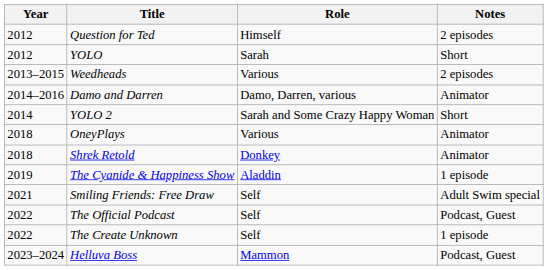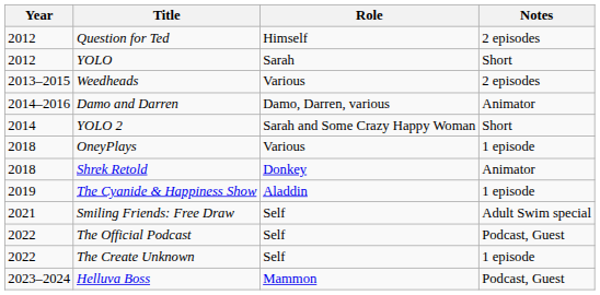 <table class="wikitable sortable">
 <tr>
 <th>Year</th>
 <th>Title</th>
 <th>Role</th>
 <th class="unsortable">Notes</th>
 </tr>
 <tr>
 <td>2012</td>
 <td><em>Question for Ted</em></td>
 <td>Himself</td>
 <td>2 episodes</td>
 </tr>
 <tr>
 <td>2012</td>
 <td><em>YOLO</em></td>
 <td>Sarah</td>
 <td>Short</td>
 </tr>
 <tr>
 <td>2013–2015</td>
 <td><em>Weedheads</em></td>
 <td>Various</td>
 <td>2 episodes</td>
 </tr>
 <tr>
 <td>2014–2016</td>
 <td><em>Damo and Darren</em></td>
 <td>Damo, Darren, various</td>
 <td>Animator</td>
 </tr>
 <tr>
 <td>2014</td>
 <td><em>YOLO 2</em></td>
 <td>Sarah and Some Crazy Happy Woman</td>
 <td>Short</td>
 </tr>
 <tr>
 <td>2018</td>
 <td><em>OneyPlays</em></td>
 <td>Various</td>
-<td>Animator</td>
+<td>1 episode</td>
 </tr>
 <tr>
 <td>2018</td>
 <td><em><a href='#'>Shrek Retold</a></em></td>
 <td><a href='#'>Donkey</a></td>
 <td>Animator</td>
 </tr>
 <tr>
 <td>2019</td>
 <td><em><a href='#'>The Cyanide & Happiness Show</a></em></td>
 <td><a href='#'>Aladdin</a></td>
 <td>1 episode</td>
 </tr>
 <tr>
 <td>2021</td>
 <td><em>Smiling Friends: Free Draw</em></td>
 <td>Self</td>
 <td>Adult Swim special</td>
 </tr>
 <tr>
 <td>2022</td>
 <td><em>The Official Podcast</em></td>
 <td>Self</td>
 <td>Podcast, Guest</td>
 </tr>
 <tr>
 <td>2022</td>
 <td><em>The Create Unknown</em></td>
 <td>Self</td>
 <td>1 episode</td>
 </tr>
 <tr>
 <td>2023–2024</td>
 <td><em><a href='#'>Helluva Boss</a></em></td>
 <td><a href='#'>Mammon</a></td>
 <td>Podcast, Guest</td>
 </tr>
 </table>
